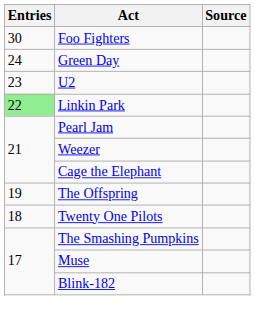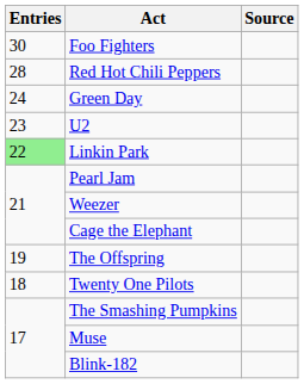 <table class="wikitable">
 <tr>
 <th>Entries</th>
 <th>Act</th>
 <th>Source</th>
 </tr>
 <tr>
 <td>30</td>
 <td><a href='#'>Foo Fighters</a></td>
+<td></td>
+</tr>
+<tr>
+<td>28</td>
+<td><a href='#'>Red Hot Chili Peppers</a></td>
 <td></td>
 </tr>
 <tr>
 <td>24</td>
 <td><a href='#'>Green Day</a></td>
 <td></td>
 </tr>
 <tr>
 <td>23</td>
 <td><a href='#'>U2</a></td>
 <td></td>
 </tr>
 <tr>
 <td style="background: lightgreen;">22</td>
 <td><a href='#'>Linkin Park</a></td>
 <td></td>
 </tr>
 <tr>
 <td rowspan=3>21</td>
 <td><a href='#'>Pearl Jam</a></td>
 <td></td>
 </tr>
 <tr>
 <td><a href='#'>Weezer</a></td>
 <td></td>
 </tr>
 <tr>
 <td><a href='#'>Cage the Elephant</a></td>
 <td></td>
 </tr>
 <tr>
 <td>19</td>
 <td><a href='#'>The Offspring</a></td>
 <td></td>
 </tr>
 <tr>
 <td>18</td>
 <td><a href='#'>Twenty One Pilots</a></td>
 <td></td>
 </tr>
 <tr>
 <td rowspan=3>17</td>
 <td><a href='#'>The Smashing Pumpkins</a></td>
 <td></td>
 </tr>
 <tr>
 <td><a href='#'>Muse</a></td>
 <td></td>
 </tr>
 <tr>
 <td><a href='#'>Blink-182</a></td>
 <td></td>
 </tr>
 </table>
